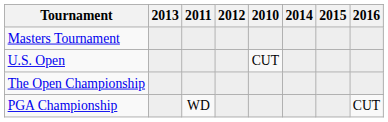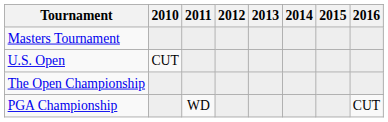 <table class="wikitable" style="font-size:95%;text-align:center;">
 <tr>
 <th>Tournament</th>
-<th>2013</th>
+<th>2010</th>
 <th>2011</th>
 <th>2012</th>
-<th>2010</th>
+<th>2013</th>
 <th>2014</th>
 <th>2015</th>
 <th>2016</th>
 </tr>
 <tr>
 <td align=left><a href='#'>Masters Tournament</a></td>
 <td style="background:#eeeeee;"></td>
 <td style="background:#eeeeee;"></td>
 <td style="background:#eeeeee;"></td>
 <td style="background:#eeeeee;"></td>
 <td style="background:#eeeeee;"></td>
 <td style="background:#eeeeee;"></td>
 <td style="background:#eeeeee;"></td>
 </tr>
 <tr>
 <td align=left><a href='#'>U.S. Open</a></td>
+<td>CUT</td>
 <td style="background:#eeeeee;"></td>
 <td style="background:#eeeeee;"></td>
 <td style="background:#eeeeee;"></td>
-<td>CUT</td>
 <td style="background:#eeeeee;"></td>
 <td style="background:#eeeeee;"></td>
 <td style="background:#eeeeee;"></td>
 </tr>
 <tr>
 <td align=left><a href='#'>The Open Championship</a></td>
 <td style="background:#eeeeee;"></td>
 <td style="background:#eeeeee;"></td>
 <td style="background:#eeeeee;"></td>
 <td style="background:#eeeeee;"></td>
 <td style="background:#eeeeee;"></td>
 <td style="background:#eeeeee;"></td>
 <td style="background:#eeeeee;"></td>
 </tr>
 <tr>
 <td align=left><a href='#'>PGA Championship</a></td>
 <td style="background:#eeeeee;"></td>
 <td>WD</td>
 <td style="background:#eeeeee;"></td>
 <td style="background:#eeeeee;"></td>
 <td style="background:#eeeeee;"></td>
 <td style="background:#eeeeee;"></td>
 <td>CUT</td>
 </tr>
 </table>
